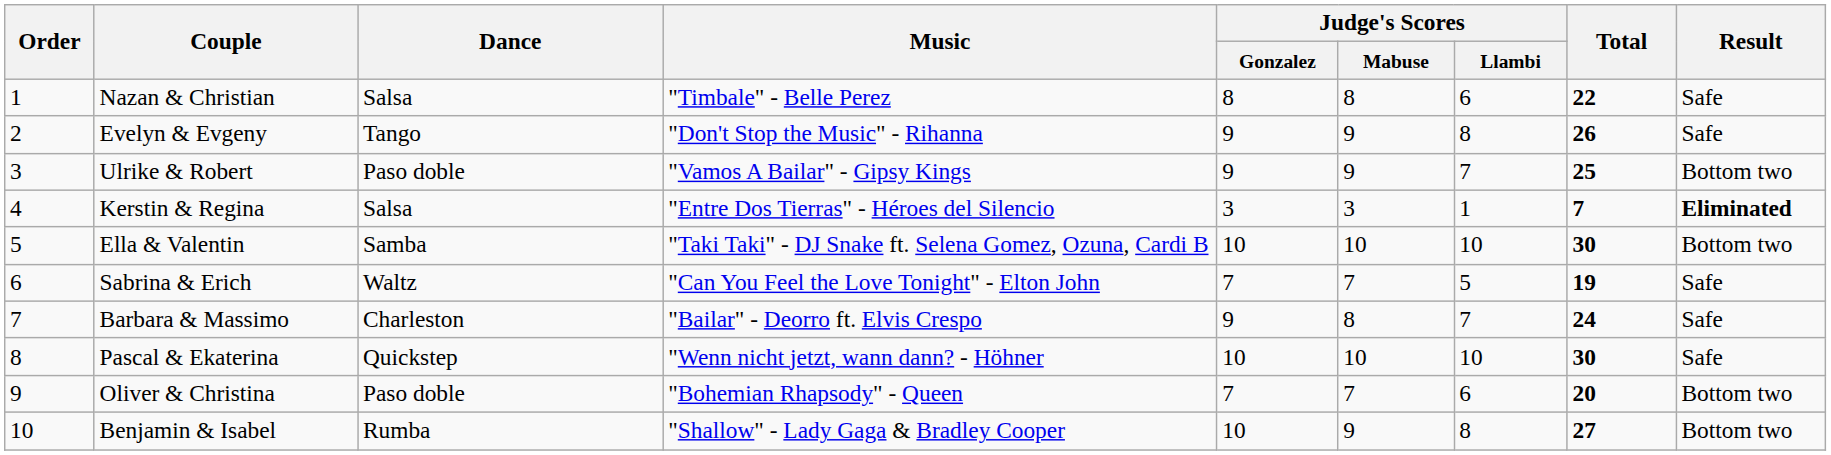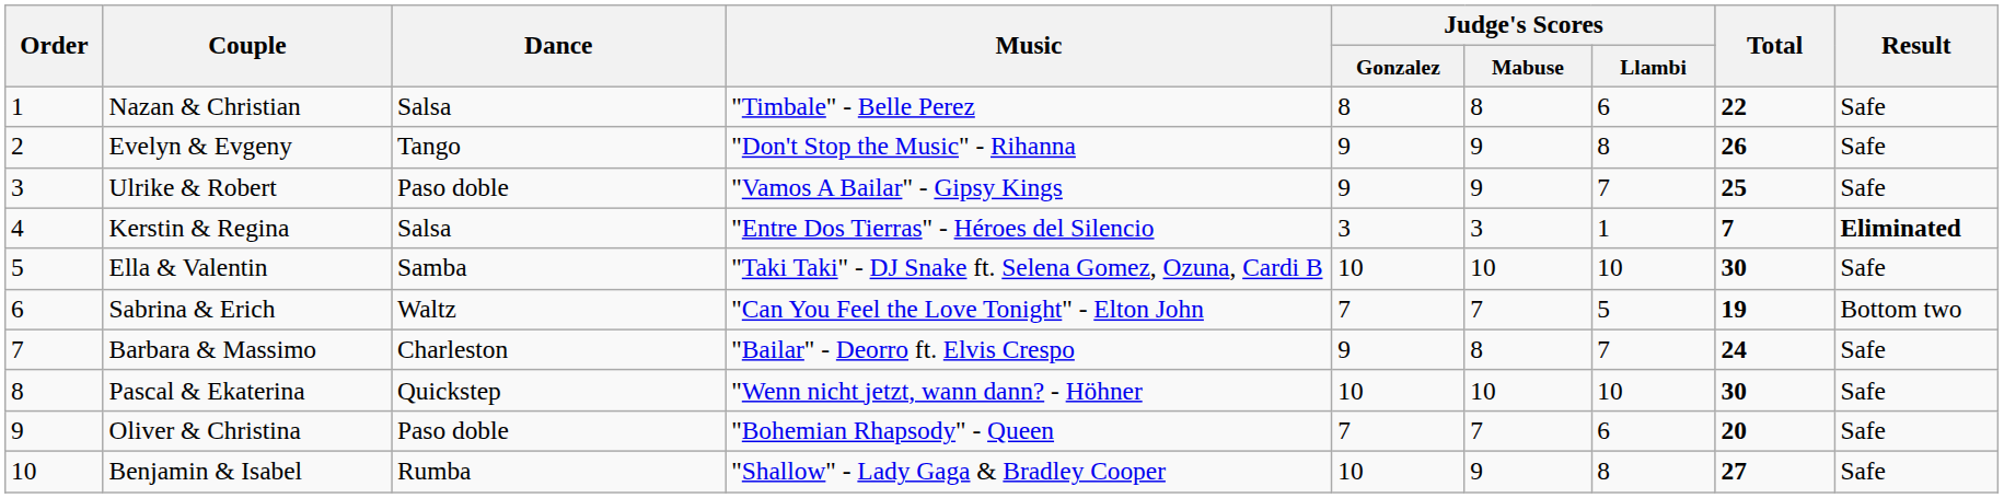 <table class="wikitable sortable center">
 <tr>
 <th rowspan="2" style="width: 4em">Order</th>
 <th rowspan="2" style="width: 17em">Couple</th>
 <th rowspan="2" style="width: 20em">Dance</th>
 <th rowspan="2" style="width: 40em">Music</th>
 <th colspan="3">Judge's Scores</th>
 <th rowspan="2" style="width: 6em">Total</th>
 <th rowspan="2" style="width: 7em">Result</th>
 </tr>
 <tr>
 <th style="width: 6em"><small>Gonzalez</small></th>
 <th style="width: 6em"><small>Mabuse</small></th>
 <th style="width: 6em"><small>Llambi</small></th>
 </tr>
 <tr>
 <td>1</td>
 <td>Nazan & Christian</td>
 <td>Salsa</td>
 <td>"<a href='#'>Timbale</a>" - <a href='#'>Belle Perez</a></td>
 <td>8</td>
 <td>8</td>
 <td>6</td>
 <td><strong>22</strong></td>
 <td>Safe</td>
 </tr>
 <tr>
 <td>2</td>
 <td>Evelyn & Evgeny</td>
 <td>Tango</td>
 <td>"<a href='#'>Don't Stop the Music</a>" - <a href='#'>Rihanna</a></td>
 <td>9</td>
 <td>9</td>
 <td>8</td>
 <td><strong>26</strong></td>
 <td>Safe</td>
 </tr>
 <tr>
 <td>3</td>
 <td>Ulrike & Robert</td>
 <td>Paso doble</td>
 <td>"<a href='#'>Vamos A Bailar</a>" - <a href='#'>Gipsy Kings</a></td>
 <td>9</td>
 <td>9</td>
 <td>7</td>
 <td><strong>25</strong></td>
-<td>Bottom two</td>
+<td>Safe</td>
 </tr>
 <tr>
 <td>4</td>
 <td>Kerstin & Regina</td>
 <td>Salsa</td>
 <td>"<a href='#'>Entre Dos Tierras</a>" - <a href='#'>Héroes del Silencio</a></td>
 <td>3</td>
 <td>3</td>
 <td>1</td>
 <td><strong>7</strong></td>
 <td><strong>Eliminated </strong></td>
 </tr>
 <tr>
 <td>5</td>
 <td>Ella & Valentin</td>
 <td>Samba</td>
 <td>"<a href='#'>Taki Taki</a>" - <a href='#'>DJ Snake</a> ft. <a href='#'>Selena Gomez</a>, <a href='#'>Ozuna</a>, <a href='#'>Cardi B</a></td>
 <td>10</td>
 <td>10</td>
 <td>10</td>
 <td><strong>30</strong></td>
-<td>Bottom two</td>
+<td>Safe</td>
 </tr>
 <tr>
 <td>6</td>
 <td>Sabrina & Erich</td>
 <td>Waltz</td>
 <td>"<a href='#'>Can You Feel the Love Tonight</a>" - <a href='#'>Elton John</a></td>
 <td>7</td>
 <td>7</td>
 <td>5</td>
 <td><strong>19</strong></td>
-<td>Safe</td>
+<td>Bottom two</td>
 </tr>
 <tr>
 <td>7</td>
 <td>Barbara & Massimo</td>
 <td>Charleston</td>
 <td>"<a href='#'>Bailar</a>" - <a href='#'>Deorro</a> ft. <a href='#'>Elvis Crespo</a></td>
 <td>9</td>
 <td>8</td>
 <td>7</td>
 <td><strong>24</strong></td>
 <td>Safe</td>
 </tr>
 <tr>
 <td>8</td>
 <td>Pascal & Ekaterina</td>
 <td>Quickstep</td>
 <td>"<a href='#'>Wenn nicht jetzt, wann dann?</a> - <a href='#'>Höhner</a></td>
 <td>10</td>
 <td>10</td>
 <td>10</td>
 <td><strong>30</strong></td>
 <td>Safe</td>
 </tr>
 <tr>
 <td>9</td>
 <td>Oliver & Christina</td>
 <td>Paso doble</td>
 <td>"<a href='#'>Bohemian Rhapsody</a>" - <a href='#'>Queen</a></td>
 <td>7</td>
 <td>7</td>
 <td>6</td>
 <td><strong>20</strong></td>
-<td>Bottom two</td>
+<td>Safe</td>
 </tr>
 <tr>
 <td>10</td>
 <td>Benjamin & Isabel</td>
 <td>Rumba</td>
 <td>"<a href='#'>Shallow</a>" - <a href='#'>Lady Gaga</a> & <a href='#'>Bradley Cooper</a></td>
 <td>10</td>
 <td>9</td>
 <td>8</td>
 <td><strong>27</strong></td>
-<td>Bottom two</td>
+<td>Safe</td>
 </tr>
 </table>
